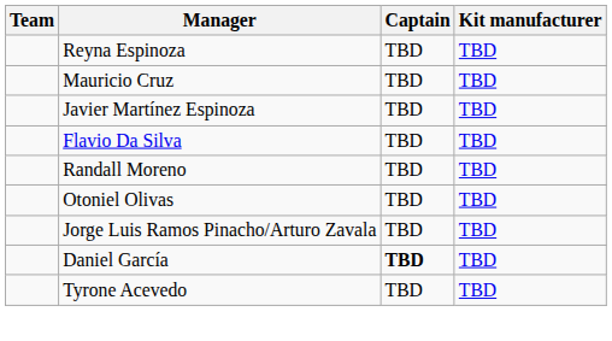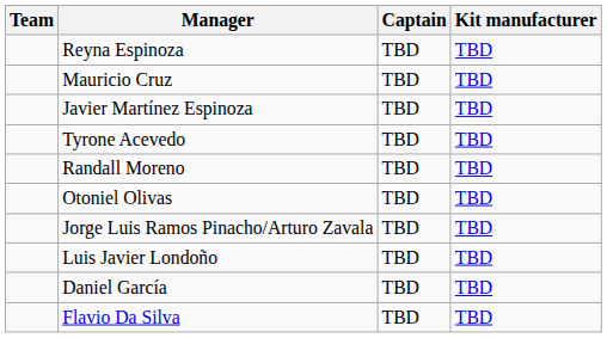 <table class="wikitable sortable">
 <tr>
 <th>Team</th>
 <th>Manager</th>
 <th>Captain</th>
 <th>Kit manufacturer</th>
 </tr>
 <tr>
 <td></td>
 <td align="left"> Reyna Espinoza</td>
 <td align="left"> TBD</td>
 <td><a href='#'>TBD</a></td>
 </tr>
 <tr>
 <td></td>
 <td align="left"> Mauricio Cruz</td>
 <td align="left"> TBD</td>
 <td><a href='#'>TBD</a></td>
 </tr>
 <tr>
 <td></td>
 <td align="left"> Javier Martínez Espinoza</td>
 <td align="left"> TBD</td>
 <td><a href='#'>TBD</a></td>
 </tr>
 <tr>
 <td></td>
-<td align="left"> <a href='#'>Flavio Da Silva</a></td>
+<td align="left"> Tyrone Acevedo</td>
 <td align="left"> TBD</td>
 <td><a href='#'>TBD</a></td>
 </tr>
 <tr>
 <td></td>
 <td> Randall Moreno</td>
 <td> TBD</td>
 <td><a href='#'>TBD</a></td>
 </tr>
 <tr>
 <td></td>
 <td align="left"> Otoniel Olivas</td>
 <td align="left"> TBD</td>
 <td><a href='#'>TBD</a></td>
 </tr>
 <tr>
 <td></td>
 <td align="left"> Jorge Luis Ramos Pinacho/Arturo Zavala</td>
 <td align="left"> TBD</td>
 <td><a href='#'>TBD</a></td>
 </tr>
 <tr>
 <td></td>
-<td align="left"> Daniel García</td>
-<td align="left"><strong> TBD</strong></td>
+<td align="left"> Luis Javier Londoño</td>
+<td align="left"> TBD</td>
 <td><a href='#'>TBD</a></td>
 </tr>
 <tr>
 <td></td>
-<td align="left"> Tyrone Acevedo</td>
+<td align="left"> Daniel García</td>
+<td align="left"> TBD</td>
+<td><a href='#'>TBD</a></td>
+</tr>
+<tr>
+<td></td>
+<td align="left"> <a href='#'>Flavio Da Silva</a></td>
 <td align="left"> TBD</td>
 <td><a href='#'>TBD</a></td>
 </tr>
 </table>
